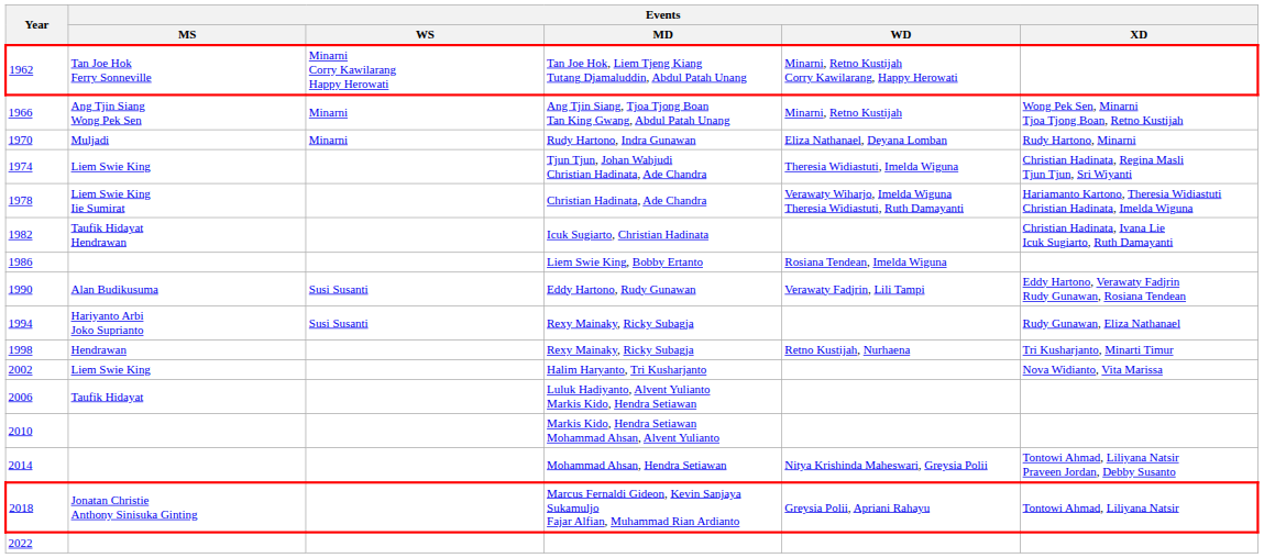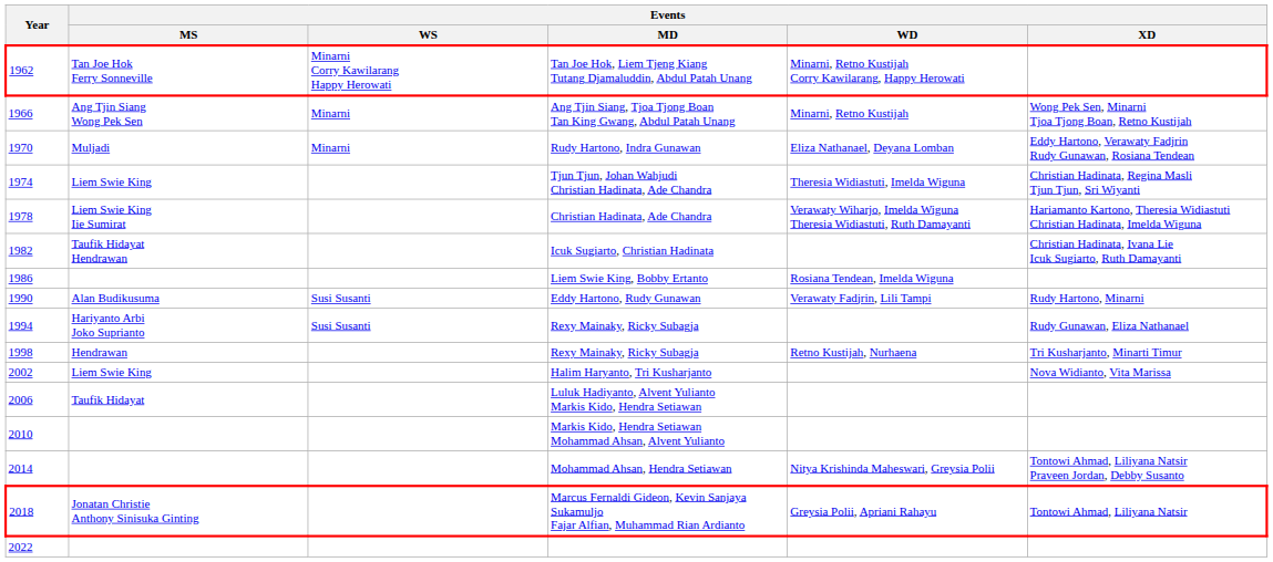 <table class="vertical-align-top wikitable" style="text-align:left; font-size:95%; background:white" width="100%">
 <tr>
 <th rowspan="2" width="5%">Year</th>
 <th colspan=5>Events</th>
 </tr>
 <tr>
 <th width="19%">MS</th>
 <th width="19%">WS</th>
 <th width="19%">MD</th>
 <th width="19%">WD</th>
 <th width="19%">XD</th>
 </tr>
 <tr style="border: 3px solid red">
 <td><a href='#'>1962</a></td>
 <td> <a href='#'>Tan Joe Hok</a><br> <a href='#'>Ferry Sonneville</a></td>
 <td> <a href='#'>Minarni</a><br> <a href='#'>Corry Kawilarang</a><br> <a href='#'>Happy Herowati</a></td>
 <td> <a href='#'>Tan Joe Hok</a>, <a href='#'>Liem Tjeng Kiang</a><br> <a href='#'>Tutang Djamaluddin</a>, <a href='#'>Abdul Patah Unang</a></td>
 <td> <a href='#'>Minarni</a>, <a href='#'>Retno Kustijah</a><br> <a href='#'>Corry Kawilarang</a>, <a href='#'>Happy Herowati</a></td>
 <td></td>
 </tr>
 <tr>
 <td><a href='#'>1966</a></td>
 <td> <a href='#'>Ang Tjin Siang</a><br> <a href='#'>Wong Pek Sen</a></td>
 <td> <a href='#'>Minarni</a></td>
 <td> <a href='#'>Ang Tjin Siang</a>, <a href='#'>Tjoa Tjong Boan</a><br> <a href='#'>Tan King Gwang</a>, <a href='#'>Abdul Patah Unang</a></td>
 <td> <a href='#'>Minarni</a>, <a href='#'>Retno Kustijah</a></td>
 <td> <a href='#'>Wong Pek Sen</a>, <a href='#'>Minarni</a><br> <a href='#'>Tjoa Tjong Boan</a>, <a href='#'>Retno Kustijah</a></td>
 </tr>
 <tr>
 <td><a href='#'>1970</a></td>
 <td> <a href='#'>Muljadi</a></td>
 <td> <a href='#'>Minarni</a></td>
 <td> <a href='#'>Rudy Hartono</a>, <a href='#'>Indra Gunawan</a></td>
 <td> <a href='#'>Eliza Nathanael</a>, <a href='#'>Deyana Lomban</a></td>
-<td> <a href='#'>Rudy Hartono</a>, <a href='#'>Minarni</a></td>
+<td> <a href='#'>Eddy Hartono</a>, <a href='#'>Verawaty Fadjrin</a><br> <a href='#'>Rudy Gunawan</a>, <a href='#'>Rosiana Tendean</a></td>
 </tr>
 <tr>
 <td><a href='#'>1974</a></td>
 <td> <a href='#'>Liem Swie King</a></td>
 <td></td>
 <td> <a href='#'>Tjun Tjun</a>, <a href='#'>Johan Wahjudi</a><br> <a href='#'>Christian Hadinata</a>, <a href='#'>Ade Chandra</a></td>
 <td> <a href='#'>Theresia Widiastuti</a>, <a href='#'>Imelda Wiguna</a></td>
 <td> <a href='#'>Christian Hadinata</a>, <a href='#'>Regina Masli</a><br> <a href='#'>Tjun Tjun</a>, <a href='#'>Sri Wiyanti</a></td>
 </tr>
 <tr>
 <td><a href='#'>1978</a></td>
 <td> <a href='#'>Liem Swie King</a><br> <a href='#'>Iie Sumirat</a></td>
 <td></td>
 <td> <a href='#'>Christian Hadinata</a>, <a href='#'>Ade Chandra</a></td>
 <td> <a href='#'>Verawaty Wiharjo</a>, <a href='#'>Imelda Wiguna</a><br> <a href='#'>Theresia Widiastuti</a>, <a href='#'>Ruth Damayanti</a></td>
 <td> <a href='#'>Hariamanto Kartono</a>, <a href='#'>Theresia Widiastuti</a><br> <a href='#'>Christian Hadinata</a>, <a href='#'>Imelda Wiguna</a></td>
 </tr>
 <tr>
 <td><a href='#'>1982</a></td>
 <td> <a href='#'>Taufik Hidayat</a><br> <a href='#'>Hendrawan</a></td>
 <td></td>
 <td> <a href='#'>Icuk Sugiarto</a>, <a href='#'>Christian Hadinata</a></td>
 <td></td>
 <td> <a href='#'>Christian Hadinata</a>, <a href='#'>Ivana Lie</a><br> <a href='#'>Icuk Sugiarto</a>, <a href='#'>Ruth Damayanti</a></td>
 </tr>
 <tr>
 <td><a href='#'>1986</a></td>
 <td></td>
 <td></td>
 <td> <a href='#'>Liem Swie King</a>, <a href='#'>Bobby Ertanto</a></td>
 <td> <a href='#'>Rosiana Tendean</a>, <a href='#'>Imelda Wiguna</a></td>
 <td></td>
 </tr>
 <tr>
 <td><a href='#'>1990</a></td>
 <td> <a href='#'>Alan Budikusuma</a></td>
 <td> <a href='#'>Susi Susanti</a></td>
 <td> <a href='#'>Eddy Hartono</a>, <a href='#'>Rudy Gunawan</a></td>
 <td> <a href='#'>Verawaty Fadjrin</a>, <a href='#'>Lili Tampi</a></td>
-<td> <a href='#'>Eddy Hartono</a>, <a href='#'>Verawaty Fadjrin</a><br> <a href='#'>Rudy Gunawan</a>, <a href='#'>Rosiana Tendean</a></td>
+<td> <a href='#'>Rudy Hartono</a>, <a href='#'>Minarni</a></td>
 </tr>
 <tr>
 <td><a href='#'>1994</a></td>
 <td> <a href='#'>Hariyanto Arbi</a><br> <a href='#'>Joko Suprianto</a></td>
 <td> <a href='#'>Susi Susanti</a></td>
 <td> <a href='#'>Rexy Mainaky</a>, <a href='#'>Ricky Subagja</a></td>
 <td></td>
 <td> <a href='#'>Rudy Gunawan</a>, <a href='#'>Eliza Nathanael</a></td>
 </tr>
 <tr>
 <td><a href='#'>1998</a></td>
 <td> <a href='#'>Hendrawan</a></td>
 <td></td>
 <td> <a href='#'>Rexy Mainaky</a>, <a href='#'>Ricky Subagja</a></td>
 <td> <a href='#'>Retno Kustijah</a>, <a href='#'>Nurhaena</a></td>
 <td> <a href='#'>Tri Kusharjanto</a>, <a href='#'>Minarti Timur</a></td>
 </tr>
 <tr>
 <td><a href='#'>2002</a></td>
 <td> <a href='#'>Liem Swie King</a></td>
 <td></td>
 <td> <a href='#'>Halim Haryanto</a>, <a href='#'>Tri Kusharjanto</a></td>
 <td></td>
 <td> <a href='#'>Nova Widianto</a>, <a href='#'>Vita Marissa</a></td>
 </tr>
 <tr>
 <td><a href='#'>2006</a></td>
 <td> <a href='#'>Taufik Hidayat</a></td>
 <td></td>
 <td> <a href='#'>Luluk Hadiyanto</a>, <a href='#'>Alvent Yulianto</a><br> <a href='#'>Markis Kido</a>, <a href='#'>Hendra Setiawan</a></td>
 <td></td>
 <td></td>
 </tr>
 <tr>
 <td><a href='#'>2010</a></td>
 <td></td>
 <td></td>
 <td> <a href='#'>Markis Kido</a>, <a href='#'>Hendra Setiawan</a><br> <a href='#'>Mohammad Ahsan</a>, <a href='#'>Alvent Yulianto</a></td>
 <td></td>
 <td></td>
 </tr>
 <tr>
 <td><a href='#'>2014</a></td>
 <td></td>
 <td></td>
 <td> <a href='#'>Mohammad Ahsan</a>, <a href='#'>Hendra Setiawan</a></td>
 <td> <a href='#'>Nitya Krishinda Maheswari</a>, <a href='#'>Greysia Polii</a></td>
 <td> <a href='#'>Tontowi Ahmad</a>, <a href='#'>Liliyana Natsir</a><br> <a href='#'>Praveen Jordan</a>, <a href='#'>Debby Susanto</a></td>
 </tr>
 <tr style="border: 3px solid red">
 <td><a href='#'>2018</a></td>
 <td> <a href='#'>Jonatan Christie</a><br> <a href='#'>Anthony Sinisuka Ginting</a></td>
 <td></td>
 <td> <a href='#'>Marcus Fernaldi Gideon</a>, <a href='#'>Kevin Sanjaya Sukamuljo</a><br> <a href='#'>Fajar Alfian</a>, <a href='#'>Muhammad Rian Ardianto</a></td>
 <td> <a href='#'>Greysia Polii</a>, <a href='#'>Apriani Rahayu</a></td>
 <td> <a href='#'>Tontowi Ahmad</a>, <a href='#'>Liliyana Natsir</a></td>
 </tr>
 <tr>
 <td><a href='#'>2022</a></td>
 <td></td>
 <td></td>
 <td></td>
 <td></td>
 <td></td>
 </tr>
 </table>
